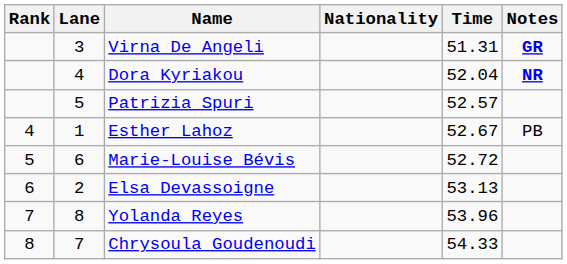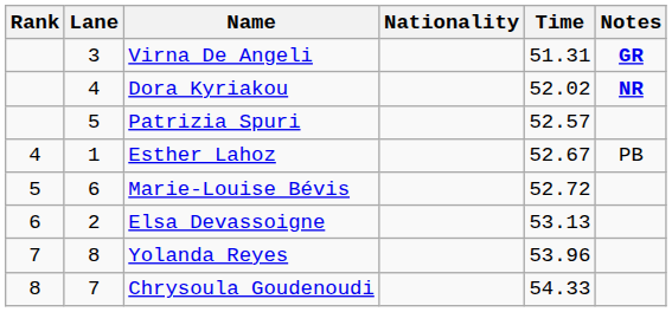 <table class="wikitable sortable" style="text-align:center">
 <tr>
 <th>Rank</th>
 <th>Lane</th>
 <th>Name</th>
 <th>Nationality</th>
 <th>Time</th>
 <th>Notes</th>
 </tr>
 <tr>
 <td></td>
 <td>3</td>
 <td align=left><a href='#'>Virna De Angeli</a></td>
 <td align=left></td>
 <td>51.31</td>
 <td><strong><a href='#'>GR</a></strong></td>
 </tr>
 <tr>
 <td></td>
 <td>4</td>
 <td align=left><a href='#'>Dora Kyriakou</a></td>
 <td align=left></td>
-<td>52.04</td>
+<td>52.02</td>
 <td><strong><a href='#'>NR</a></strong></td>
 </tr>
 <tr>
 <td></td>
 <td>5</td>
 <td align=left><a href='#'>Patrizia Spuri</a></td>
 <td align=left></td>
 <td>52.57</td>
 <td></td>
 </tr>
 <tr>
 <td>4</td>
 <td>1</td>
 <td align=left><a href='#'>Esther Lahoz</a></td>
 <td align=left></td>
 <td>52.67</td>
 <td>PB</td>
 </tr>
 <tr>
 <td>5</td>
 <td>6</td>
 <td align=left><a href='#'>Marie-Louise Bévis</a></td>
 <td align=left></td>
 <td>52.72</td>
 <td></td>
 </tr>
 <tr>
 <td>6</td>
 <td>2</td>
 <td align=left><a href='#'>Elsa Devassoigne</a></td>
 <td align=left></td>
 <td>53.13</td>
 <td></td>
 </tr>
 <tr>
 <td>7</td>
 <td>8</td>
 <td align=left><a href='#'>Yolanda Reyes</a></td>
 <td align=left></td>
 <td>53.96</td>
 <td></td>
 </tr>
 <tr>
 <td>8</td>
 <td>7</td>
 <td align=left><a href='#'>Chrysoula Goudenoudi</a></td>
 <td align=left></td>
 <td>54.33</td>
 <td></td>
 </tr>
 </table>
